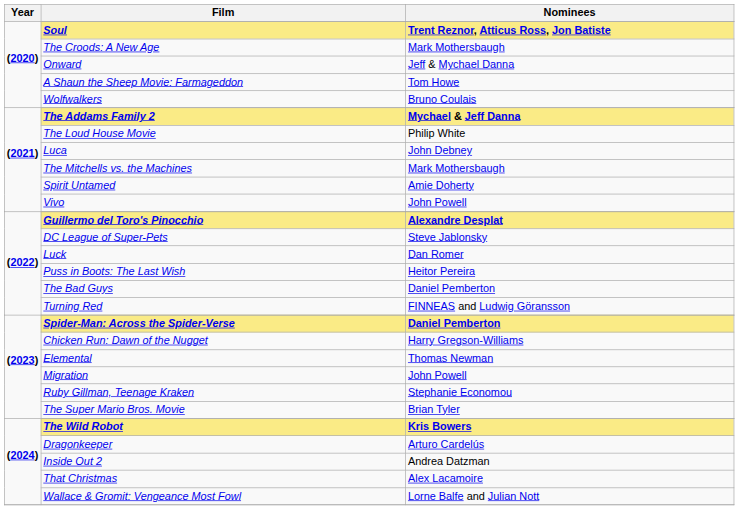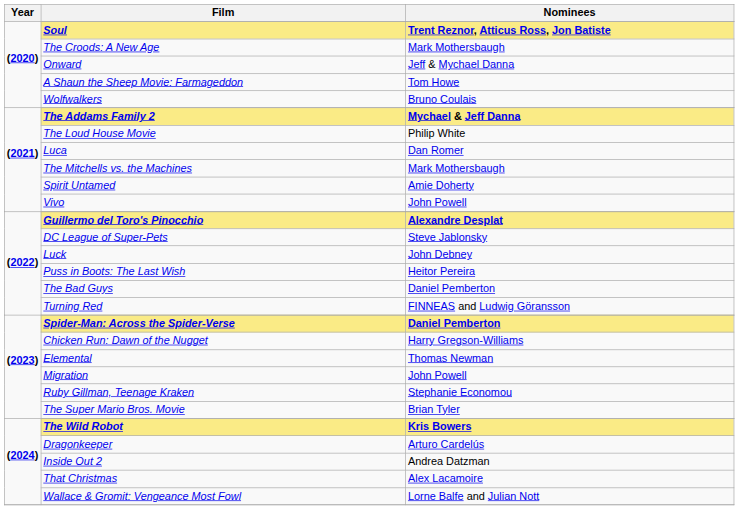 <table class="wikitable">
 <tr>
 <th width="5%">Year</th>
 <th width="50%">Film</th>
 <th width="45%">Nominees</th>
 </tr>
 <tr>
 <td rowspan=6 style="text-align:center"><strong>(<a href='#'>2020</a>)</strong><br> <br></td>
 </tr>
 <tr style="background:#FAEB86">
 <td><strong><em><a href='#'>Soul</a></em></strong></td>
 <td><strong><a href='#'>Trent Reznor</a>, <a href='#'>Atticus Ross</a>, <a href='#'>Jon Batiste</a></strong></td>
 </tr>
 <tr>
 <td><em><a href='#'>The Croods: A New Age</a></em></td>
 <td><a href='#'>Mark Mothersbaugh</a></td>
 </tr>
 <tr>
 <td><em><a href='#'>Onward</a></em></td>
 <td><a href='#'>Jeff</a> & <a href='#'>Mychael Danna</a></td>
 </tr>
 <tr>
 <td><em><a href='#'>A Shaun the Sheep Movie: Farmageddon</a></em></td>
 <td><a href='#'>Tom Howe</a></td>
 </tr>
 <tr>
 <td><em><a href='#'>Wolfwalkers</a></em></td>
 <td><a href='#'>Bruno Coulais</a></td>
 </tr>
 <tr>
 <td rowspan=7 style="text-align:center"><strong>(<a href='#'>2021</a>)</strong><br> <br></td>
 </tr>
 <tr style="background:#FAEB86">
 <td><strong><em><a href='#'>The Addams Family 2</a></em></strong></td>
 <td><strong><a href='#'>Mychael</a> & <a href='#'>Jeff Danna</a></strong></td>
 </tr>
 <tr>
 <td><em><a href='#'>The Loud House Movie</a></em></td>
 <td>Philip White</td>
 </tr>
 <tr>
 <td><em><a href='#'>Luca</a></em></td>
-<td><a href='#'>John Debney</a></td>
+<td><a href='#'>Dan Romer</a></td>
 </tr>
 <tr>
 <td><em><a href='#'>The Mitchells vs. the Machines</a></em></td>
 <td><a href='#'>Mark Mothersbaugh</a></td>
 </tr>
 <tr>
 <td><em><a href='#'>Spirit Untamed</a></em></td>
 <td><a href='#'>Amie Doherty</a></td>
 </tr>
 <tr>
 <td><em><a href='#'>Vivo</a></em></td>
 <td><a href='#'>John Powell</a></td>
 </tr>
 <tr>
 <td rowspan=7 style="text-align:center"><strong>(<a href='#'>2022</a>)</strong><br></td>
 </tr>
 <tr style="background:#FAEB86">
 <td><strong><em><a href='#'>Guillermo del Toro's Pinocchio</a></em></strong></td>
 <td><strong><a href='#'>Alexandre Desplat</a></strong></td>
 </tr>
 <tr>
 <td><em><a href='#'>DC League of Super-Pets</a></em></td>
 <td><a href='#'>Steve Jablonsky</a></td>
 </tr>
 <tr>
 <td><em><a href='#'>Luck</a></em></td>
-<td><a href='#'>Dan Romer</a></td>
+<td><a href='#'>John Debney</a></td>
 </tr>
 <tr>
 <td><em><a href='#'>Puss in Boots: The Last Wish</a></em></td>
 <td><a href='#'>Heitor Pereira</a></td>
 </tr>
 <tr>
 <td><em><a href='#'>The Bad Guys</a></em></td>
 <td><a href='#'>Daniel Pemberton</a></td>
 </tr>
 <tr>
 <td><em><a href='#'>Turning Red</a></em></td>
 <td><a href='#'>FINNEAS</a> and <a href='#'>Ludwig Göransson</a></td>
 </tr>
 <tr>
 <td rowspan=7 style="text-align:center"><strong>(<a href='#'>2023</a>)</strong><br> <br></td>
 </tr>
 <tr style="background:#FAEB86">
 <td><strong><em><a href='#'>Spider-Man: Across the Spider-Verse</a></em></strong></td>
 <td><strong><a href='#'>Daniel Pemberton</a></strong></td>
 </tr>
 <tr>
 <td><em><a href='#'>Chicken Run: Dawn of the Nugget</a></em></td>
 <td><a href='#'>Harry Gregson-Williams</a></td>
 </tr>
 <tr>
 <td><em><a href='#'>Elemental</a></em></td>
 <td><a href='#'>Thomas Newman</a></td>
 </tr>
 <tr>
 <td><em><a href='#'>Migration</a></em></td>
 <td><a href='#'>John Powell</a></td>
 </tr>
 <tr>
 <td><em><a href='#'>Ruby Gillman, Teenage Kraken</a></em></td>
 <td><a href='#'>Stephanie Economou</a></td>
 </tr>
 <tr>
 <td><em><a href='#'>The Super Mario Bros. Movie</a></em></td>
 <td><a href='#'>Brian Tyler</a></td>
 </tr>
 <tr>
 <td rowspan=6 style="text-align:center"><strong>(<a href='#'>2024</a>)</strong><br> <br></td>
 </tr>
 <tr style="background:#FAEB86">
 <td><strong><em><a href='#'>The Wild Robot</a></em></strong></td>
 <td><strong><a href='#'>Kris Bowers</a></strong></td>
 </tr>
 <tr>
 <td><em><a href='#'>Dragonkeeper</a></em></td>
 <td><a href='#'>Arturo Cardelús</a></td>
 </tr>
 <tr>
 <td><em><a href='#'>Inside Out 2</a></em></td>
 <td>Andrea Datzman</td>
 </tr>
 <tr>
 <td><em><a href='#'>That Christmas</a></em></td>
 <td><a href='#'>Alex Lacamoire</a></td>
 </tr>
 <tr>
 <td><em><a href='#'>Wallace & Gromit: Vengeance Most Fowl</a></em></td>
 <td><a href='#'>Lorne Balfe</a> and <a href='#'>Julian Nott</a></td>
 </tr>
 <tr>
 </tr>
 </table>
